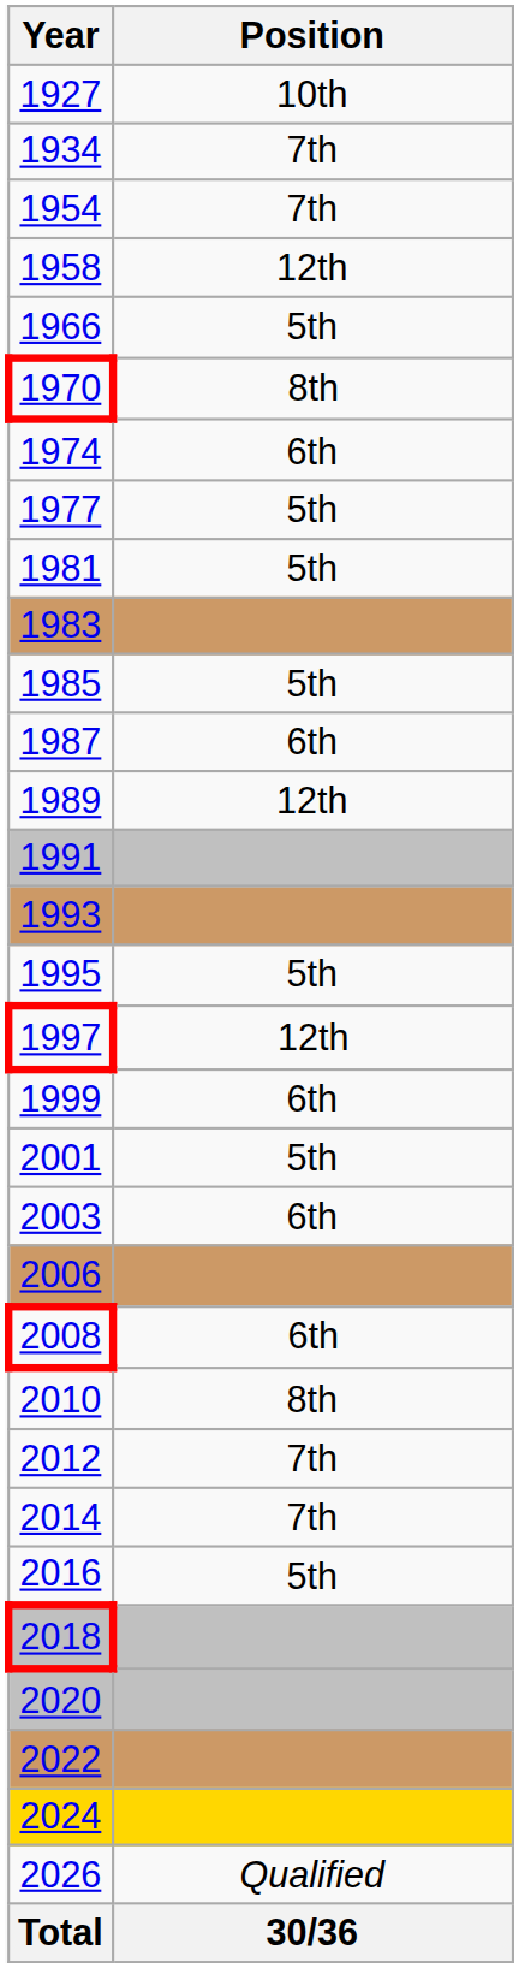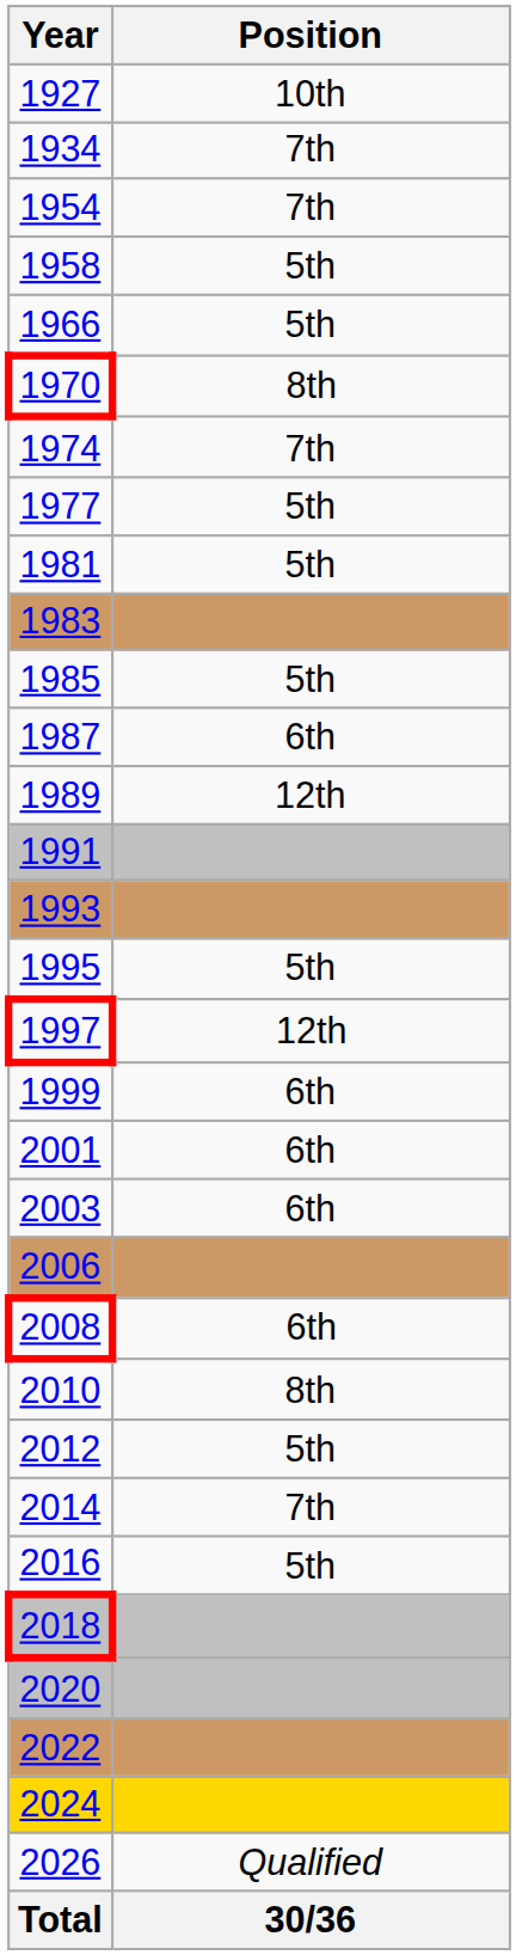 <table class="wikitable" style="text-align: center; font-size:90%;">
 <tr>
 <th>Year</th>
 <th width="150">Position</th>
 </tr>
 <tr>
 <td> <a href='#'>1927</a></td>
 <td>10th</td>
 </tr>
 <tr>
 <td> <a href='#'>1934</a></td>
 <td>7th</td>
 </tr>
 <tr>
 <td> <a href='#'>1954</a></td>
 <td>7th</td>
 </tr>
 <tr>
 <td> <a href='#'>1958</a></td>
-<td>12th</td>
+<td>5th</td>
 </tr>
 <tr>
 <td> <a href='#'>1966</a></td>
 <td>5th</td>
 </tr>
 <tr>
 <td style="border: 3px solid red"> <a href='#'>1970</a></td>
 <td>8th</td>
 </tr>
 <tr>
 <td> <a href='#'>1974</a></td>
-<td>6th</td>
+<td>7th</td>
 </tr>
 <tr>
 <td> <a href='#'>1977</a></td>
 <td>5th</td>
 </tr>
 <tr>
 <td> <a href='#'>1981</a></td>
 <td>5th</td>
 </tr>
 <tr bgcolor=cc9966>
 <td> <a href='#'>1983</a></td>
 <td></td>
 </tr>
 <tr>
 <td> <a href='#'>1985</a></td>
 <td>5th</td>
 </tr>
 <tr>
 <td> <a href='#'>1987</a></td>
 <td>6th</td>
 </tr>
 <tr>
 <td> <a href='#'>1989</a></td>
 <td>12th</td>
 </tr>
 <tr bgcolor=silver>
 <td> <a href='#'>1991</a></td>
 <td></td>
 </tr>
 <tr bgcolor=cc9966>
 <td> <a href='#'>1993</a></td>
 <td></td>
 </tr>
 <tr>
 <td> <a href='#'>1995</a></td>
 <td>5th</td>
 </tr>
 <tr>
 <td style="border: 3px solid red"> <a href='#'>1997</a></td>
 <td>12th</td>
 </tr>
 <tr>
 <td> <a href='#'>1999</a></td>
 <td>6th</td>
 </tr>
 <tr>
 <td> <a href='#'>2001</a></td>
-<td>5th</td>
+<td>6th</td>
 </tr>
 <tr>
 <td> <a href='#'>2003</a></td>
 <td>6th</td>
 </tr>
 <tr bgcolor=cc9966>
 <td> <a href='#'>2006</a></td>
 <td></td>
 </tr>
 <tr>
 <td style="border: 3px solid red"> <a href='#'>2008</a></td>
 <td>6th</td>
 </tr>
 <tr>
 <td> <a href='#'>2010</a></td>
 <td>8th</td>
 </tr>
 <tr>
 <td> <a href='#'>2012</a></td>
-<td>7th</td>
+<td>5th</td>
 </tr>
 <tr>
 <td> <a href='#'>2014</a></td>
 <td>7th</td>
 </tr>
 <tr>
 <td> <a href='#'>2016</a></td>
 <td>5th</td>
 </tr>
 <tr bgcolor=silver>
 <td style="border: 3px solid red"> <a href='#'>2018</a></td>
 <td></td>
 </tr>
 <tr bgcolor=silver>
 <td> <a href='#'>2020</a></td>
 <td></td>
 </tr>
 <tr bgcolor=cc9966>
 <td> <a href='#'>2022</a></td>
 <td></td>
 </tr>
 <tr bgcolor=gold>
 <td> <a href='#'>2024</a></td>
 <td></td>
 </tr>
 <tr>
 <td> <a href='#'>2026</a></td>
 <td><em>Qualified</em></td>
 </tr>
 <tr>
 <th>Total</th>
 <th>30/36</th>
 </tr>
 </table>
